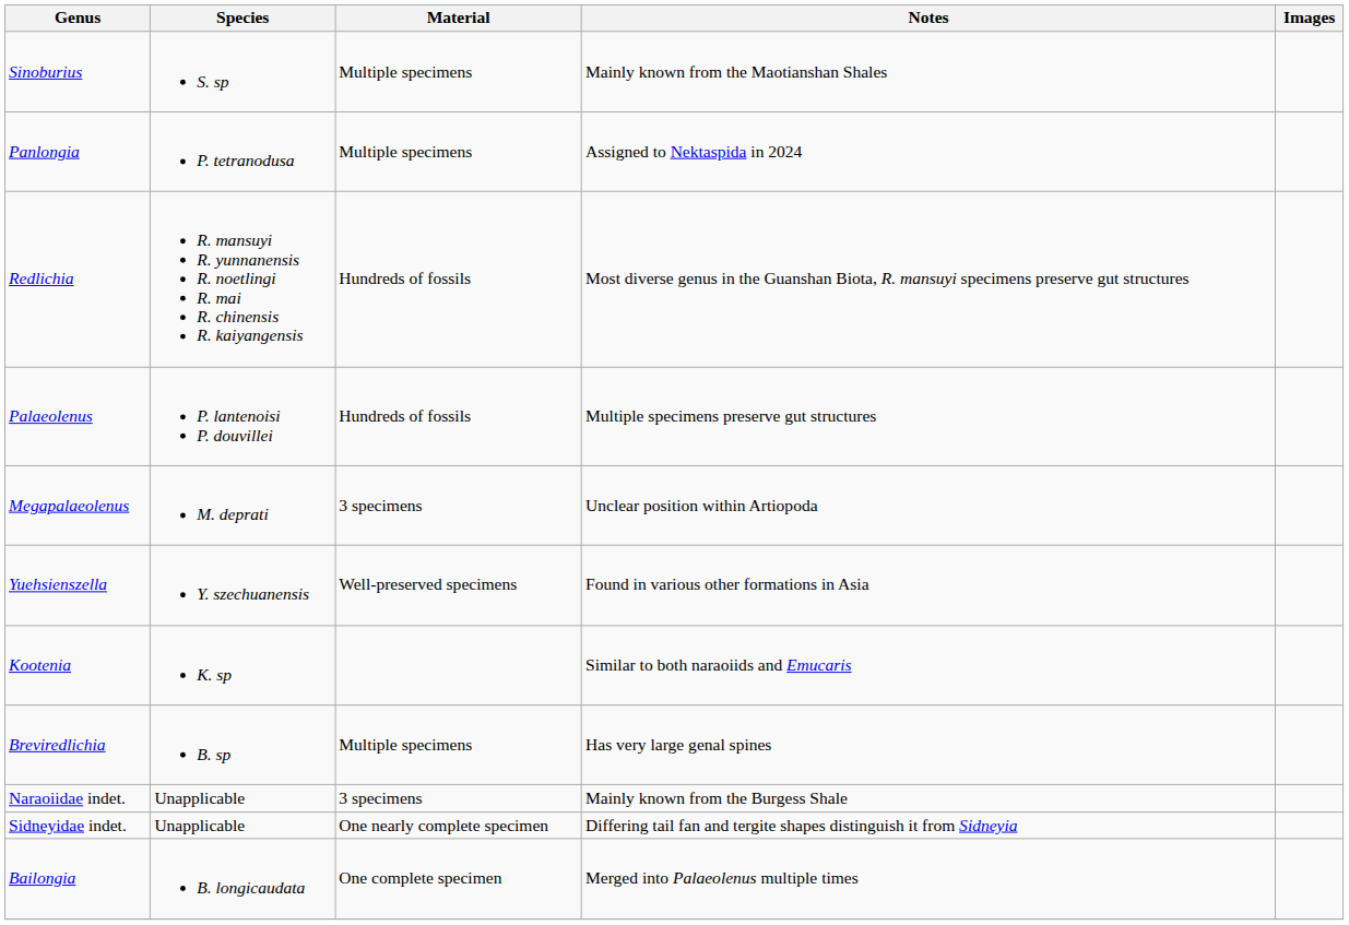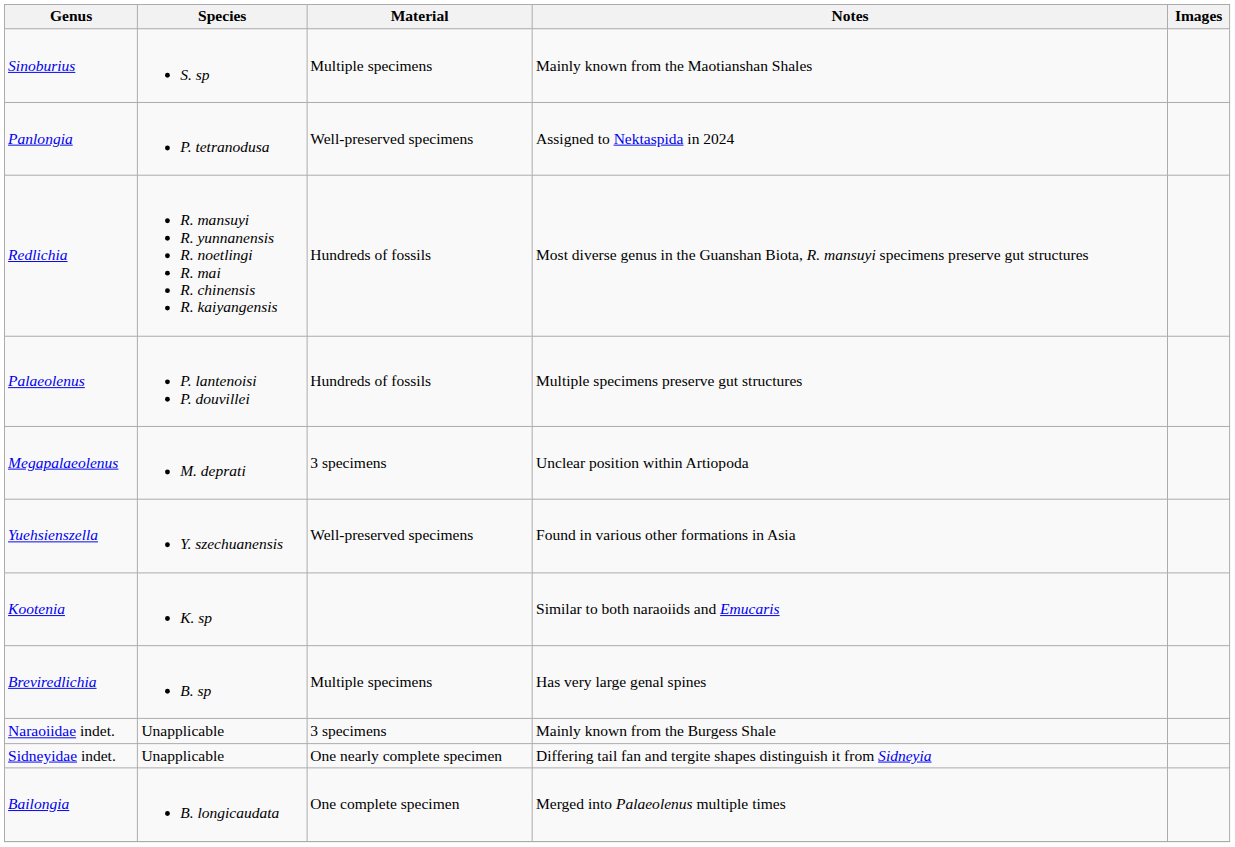 <table class="wikitable" style="margin:auto;width:100%;">
 <tr>
 <th>Genus</th>
 <th>Species</th>
 <th>Material</th>
 <th>Notes</th>
 <th>Images</th>
 </tr>
 <tr>
 <td><em><a href='#'>Sinoburius</a></em></td>
 <td><br><ul><li><em>S. sp</em></li></ul></td>
 <td>Multiple specimens</td>
 <td>Mainly known from the Maotianshan Shales</td>
 <td></td>
 </tr>
 <tr>
 <td><em><a href='#'>Panlongia</a></em></td>
 <td><br><ul><li><em>P. tetranodusa</em></li></ul></td>
-<td>Multiple specimens</td>
+<td>Well-preserved specimens</td>
 <td>Assigned to <a href='#'>Nektaspida</a> in 2024</td>
 <td></td>
 </tr>
 <tr>
 <td><em><a href='#'>Redlichia</a></em></td>
 <td><br><ul><li><em>R. mansuyi</em></li><li><em>R. yunnanensis</em></li><li><em>R. noetlingi</em></li><li><em>R. mai</em></li><li><em>R. chinensis</em></li><li><em>R. kaiyangensis</em></li></ul></td>
 <td>Hundreds of fossils</td>
 <td>Most diverse genus in the Guanshan Biota, <em>R. mansuyi</em> specimens preserve gut structures</td>
 <td></td>
 </tr>
 <tr>
 <td><em><a href='#'>Palaeolenus</a></em></td>
 <td><br><ul><li><em>P. lantenoisi</em></li><li><em>P. douvillei</em></li></ul></td>
 <td>Hundreds of fossils</td>
 <td>Multiple specimens preserve gut structures</td>
 <td></td>
 </tr>
 <tr>
 <td><em><a href='#'>Megapalaeolenus</a></em></td>
 <td><br><ul><li><em>M. deprati</em></li></ul></td>
 <td>3 specimens</td>
 <td>Unclear position within Artiopoda</td>
 <td></td>
 </tr>
 <tr>
 <td><em><a href='#'>Yuehsienszella</a></em></td>
 <td><br><ul><li><em>Y. szechuanensis</em></li></ul></td>
 <td>Well-preserved specimens</td>
 <td>Found in various other formations in Asia</td>
 <td></td>
 </tr>
 <tr>
 <td><em><a href='#'>Kootenia</a></em></td>
 <td><br><ul><li><em>K. sp</em></li></ul></td>
 <td></td>
 <td>Similar to both naraoiids and <em><a href='#'>Emucaris</a></em></td>
 <td></td>
 </tr>
 <tr>
 <td><em><a href='#'>Breviredlichia</a></em></td>
 <td><br><ul><li><em>B. sp</em></li></ul></td>
 <td>Multiple specimens</td>
 <td>Has very large genal spines</td>
 <td></td>
 </tr>
 <tr>
 <td><a href='#'>Naraoiidae</a> indet.</td>
 <td>Unapplicable</td>
 <td>3 specimens</td>
 <td>Mainly known from the Burgess Shale</td>
 <td></td>
 </tr>
 <tr>
 <td><a href='#'>Sidneyidae</a> indet.</td>
 <td>Unapplicable</td>
 <td>One nearly complete specimen</td>
 <td>Differing tail fan and tergite shapes distinguish it from <em><a href='#'>Sidneyia</a></em></td>
 <td></td>
 </tr>
 <tr>
 <td><em><a href='#'>Bailongia</a></em></td>
 <td><br><ul><li><em>B. longicaudata</em></li></ul></td>
 <td>One complete specimen</td>
 <td>Merged into <em>Palaeolenus</em> multiple times</td>
 <td></td>
 </tr>
 <tr>
 </tr>
 </table>
